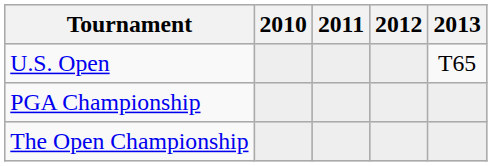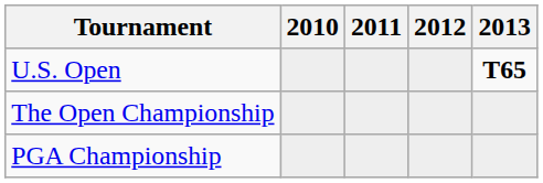 <table class="wikitable" style="font-size:95%;text-align:center;">
 <tr>
 <th>Tournament</th>
 <th>2010</th>
 <th>2011</th>
 <th>2012</th>
 <th>2013</th>
 </tr>
 <tr>
 <td align=left><a href='#'>U.S. Open</a></td>
 <td style="background:#eeeeee;"></td>
 <td style="background:#eeeeee;"></td>
 <td style="background:#eeeeee;"></td>
-<td>T65</td>
+<td><strong>T65</strong></td>
+</tr>
+<tr>
+<td align=left><a href='#'>The Open Championship</a></td>
+<td style="background:#eeeeee;"></td>
+<td style="background:#eeeeee;"></td>
+<td style="background:#eeeeee;"></td>
+<td style="background:#eeeeee;"></td>
 </tr>
 <tr>
 <td align=left><a href='#'>PGA Championship</a></td>
 <td style="background:#eeeeee;"></td>
 <td style="background:#eeeeee;"></td>
 <td style="background:#eeeeee;"></td>
 <td style="background:#eeeeee;"></td>
 </tr>
-<tr>
-<td align=left><a href='#'>The Open Championship</a></td>
-<td style="background:#eeeeee;"></td>
-<td style="background:#eeeeee;"></td>
-<td style="background:#eeeeee;"></td>
-<td style="background:#eeeeee;"></td>
-</tr>
 </table>
